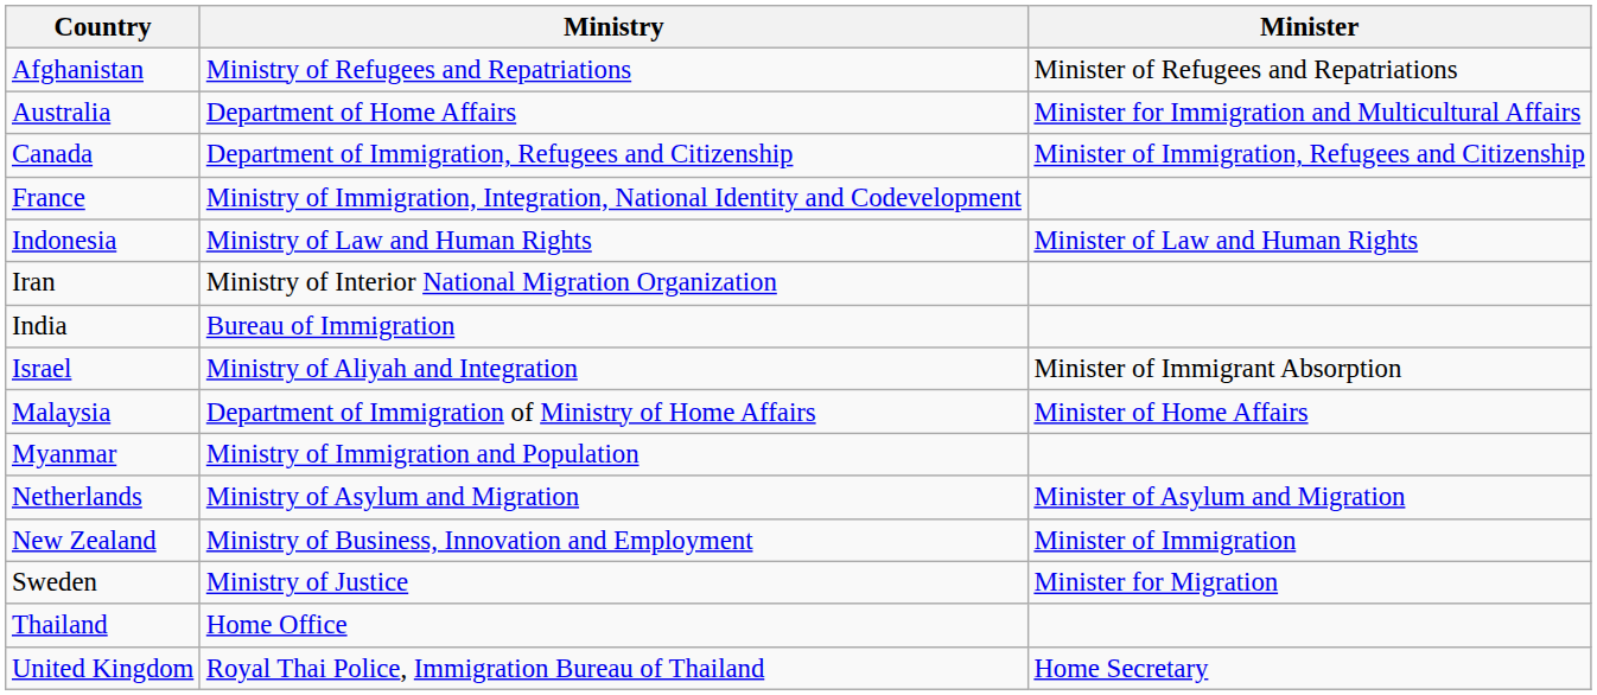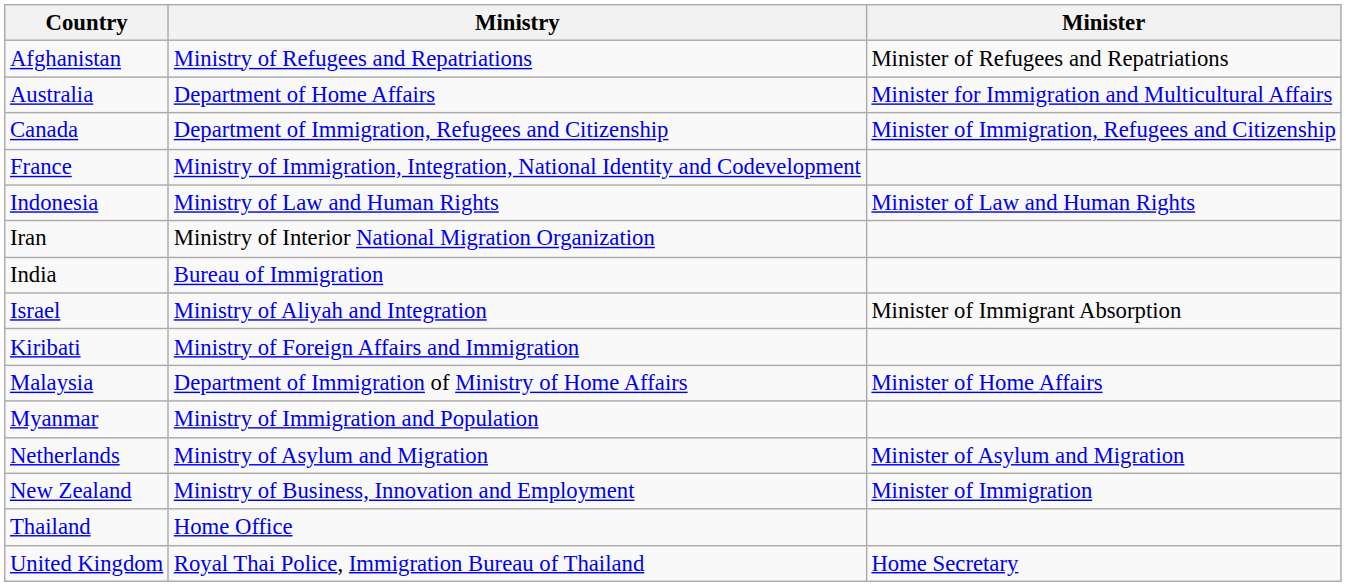 <table class="sortable wikitable">
 <tr>
 <th>Country</th>
 <th>Ministry</th>
 <th>Minister</th>
 </tr>
 <tr>
 <td> <a href='#'>Afghanistan</a></td>
 <td><a href='#'>Ministry of Refugees and Repatriations</a></td>
 <td>Minister of Refugees and Repatriations</td>
 </tr>
 <tr>
 <td> <a href='#'>Australia</a></td>
 <td><a href='#'>Department of Home Affairs</a></td>
 <td><a href='#'>Minister for Immigration and Multicultural Affairs</a></td>
 </tr>
 <tr>
 <td> <a href='#'>Canada</a></td>
 <td><a href='#'>Department of Immigration, Refugees and Citizenship</a></td>
 <td><a href='#'>Minister of Immigration, Refugees and Citizenship</a></td>
 </tr>
 <tr>
 <td> <a href='#'>France</a></td>
 <td><a href='#'>Ministry of Immigration, Integration, National Identity and Codevelopment</a></td>
 <td></td>
 </tr>
 <tr>
 <td> <a href='#'>Indonesia</a></td>
 <td><a href='#'>Ministry of Law and Human Rights</a></td>
 <td><a href='#'>Minister of Law and Human Rights</a></td>
 </tr>
 <tr>
 <td>Iran</td>
 <td>Ministry of Interior <a href='#'>National Migration Organization</a></td>
 <td></td>
 </tr>
 <tr>
 <td>India</td>
 <td><a href='#'>Bureau of Immigration</a></td>
 <td></td>
 </tr>
 <tr>
 <td> <a href='#'>Israel</a></td>
 <td><a href='#'>Ministry of Aliyah and Integration</a></td>
 <td>Minister of Immigrant Absorption</td>
 </tr>
 <tr>
+<td> <a href='#'>Kiribati</a></td>
+<td><a href='#'>Ministry of Foreign Affairs and Immigration</a></td>
+<td></td>
+</tr>
+<tr>
 <td> <a href='#'>Malaysia</a></td>
 <td><a href='#'>Department of Immigration</a> of <a href='#'>Ministry of Home Affairs</a></td>
 <td><a href='#'>Minister of Home Affairs</a></td>
 </tr>
 <tr>
 <td> <a href='#'>Myanmar</a></td>
 <td><a href='#'>Ministry of Immigration and Population</a></td>
 <td></td>
 </tr>
 <tr>
 <td> <a href='#'>Netherlands</a></td>
 <td><a href='#'>Ministry of Asylum and Migration</a></td>
 <td><a href='#'>Minister of Asylum and Migration</a></td>
 </tr>
 <tr>
 <td> <a href='#'>New Zealand</a></td>
 <td><a href='#'>Ministry of Business, Innovation and Employment</a></td>
 <td><a href='#'>Minister of Immigration</a></td>
 </tr>
 <tr>
-<td> Sweden</td>
-<td><a href='#'>Ministry of Justice</a></td>
-<td><a href='#'>Minister for Migration</a></td>
-</tr>
-<tr>
 <td> <a href='#'>Thailand</a></td>
 <td><a href='#'>Home Office</a></td>
 <td></td>
 </tr>
 <tr>
 <td> <a href='#'>United Kingdom</a></td>
 <td><a href='#'>Royal Thai Police</a>, <a href='#'>Immigration Bureau of Thailand</a></td>
 <td><a href='#'>Home Secretary</a></td>
 </tr>
 </table>
